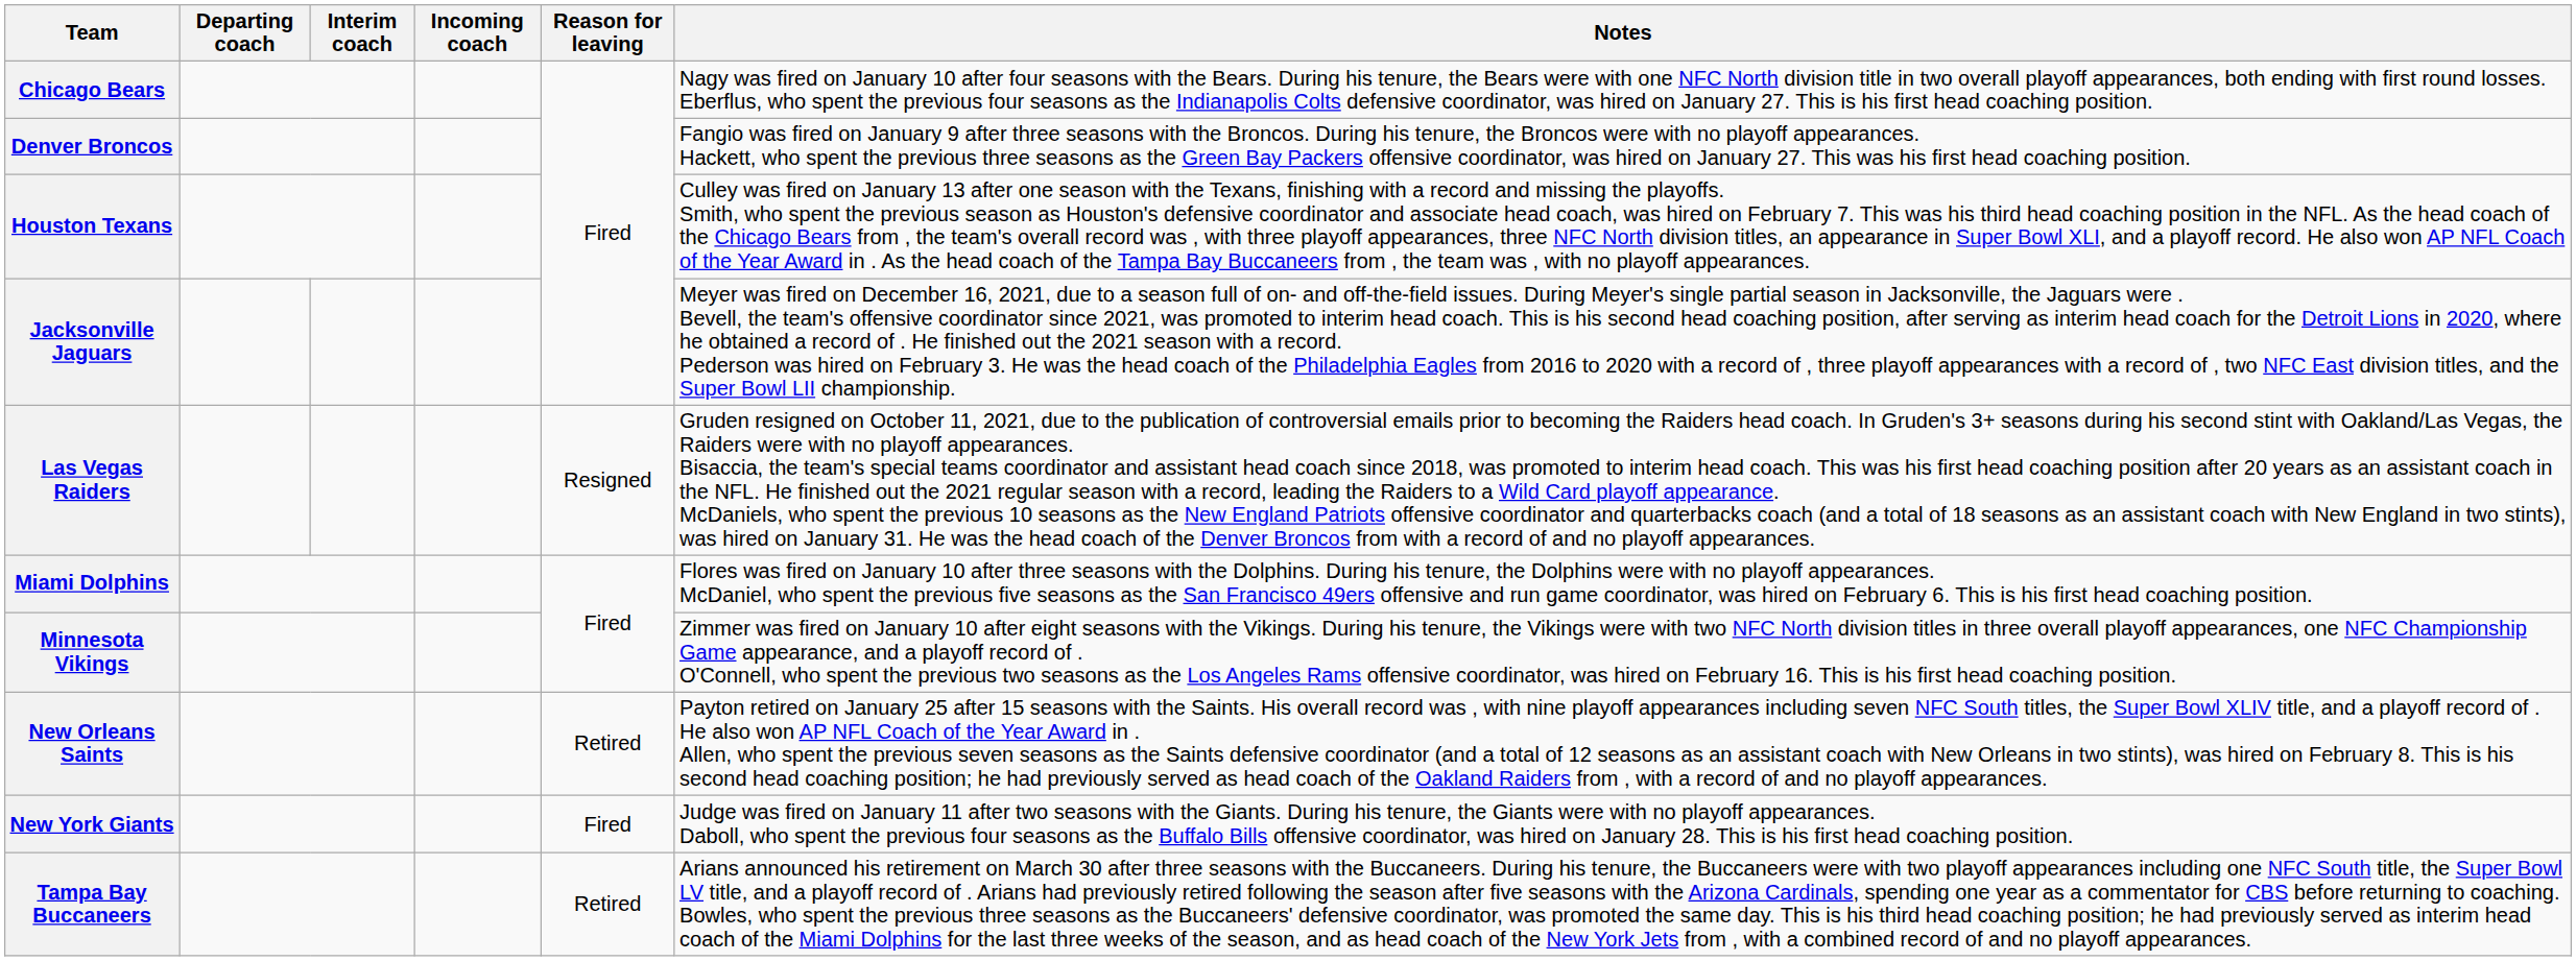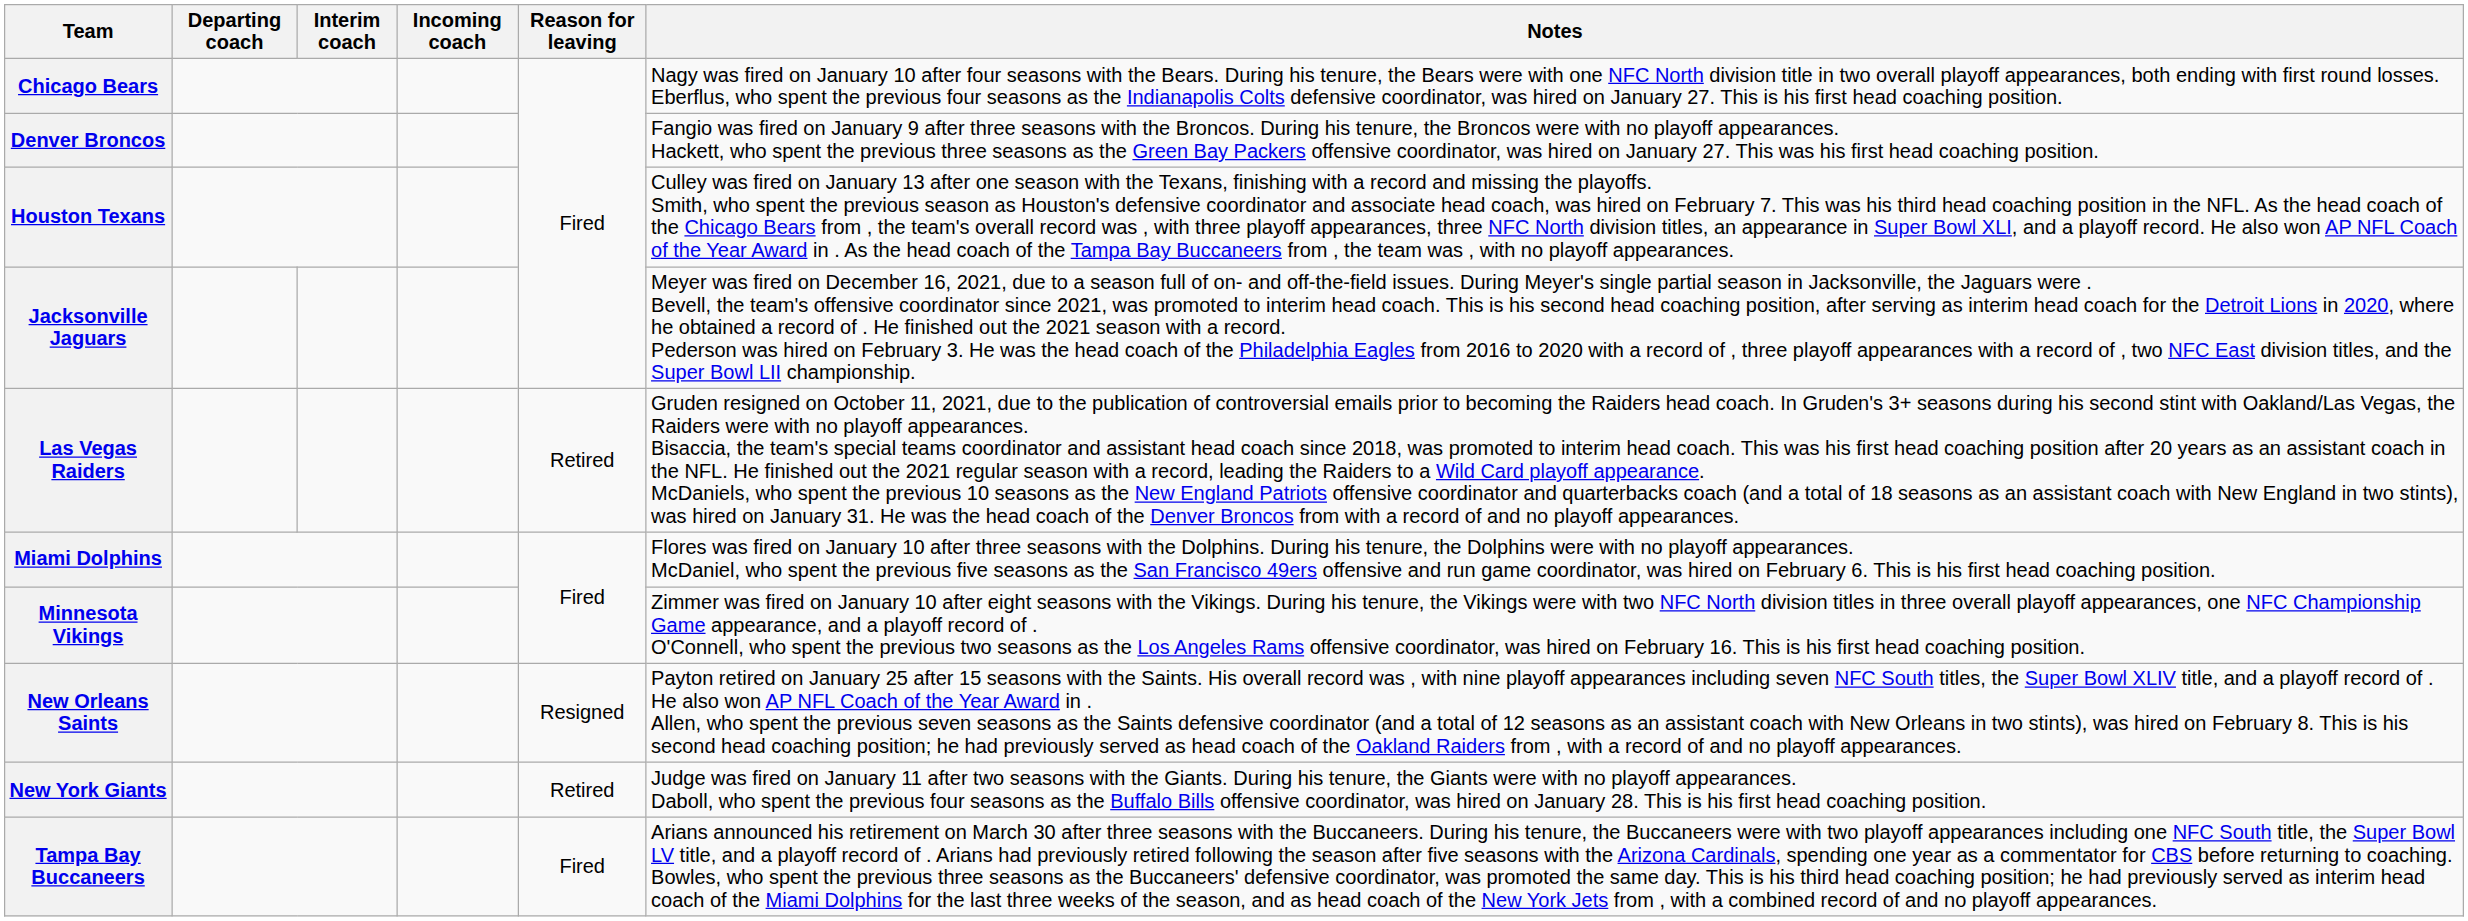 <table class="wikitable sortable plainrowheaders">
 <tr>
 <th scope="col">Team</th>
 <th scope="col">Departing coach</th>
 <th scope="col">Interim coach</th>
 <th scope="col">Incoming coach</th>
 <th scope="col" class="unsortable">Reason for leaving</th>
 <th scope="col" class="unsortable">Notes</th>
 </tr>
 <tr>
 <th scope="row" style="text-align:center;"><a href='#'>Chicago Bears</a></th>
 <td style="text-align:center;" colspan="2"></td>
 <td style="text-align:center;"></td>
 <td rowspan="4" style="text-align:center;">Fired</td>
 <td>Nagy was fired on January 10 after four seasons with the Bears. During his tenure, the Bears were  with one <a href='#'>NFC North</a> division title in two overall playoff appearances, both ending with first round losses.<br>Eberflus, who spent the previous four seasons as the <a href='#'>Indianapolis Colts</a> defensive coordinator, was hired on January 27. This is his first head coaching position.</td>
 </tr>
 <tr>
 <th scope="row" style="text-align:center;"><a href='#'>Denver Broncos</a></th>
 <td style="text-align:center;" colspan="2"></td>
 <td style="text-align:center;"></td>
 <td>Fangio was fired on January 9 after three seasons with the Broncos. During his tenure, the Broncos were  with no playoff appearances.<br>Hackett, who spent the previous three seasons as the <a href='#'>Green Bay Packers</a> offensive coordinator, was hired on January 27. This was his first head coaching position.</td>
 </tr>
 <tr>
 <th scope="row" style="text-align:center;"><a href='#'>Houston Texans</a></th>
 <td style="text-align:center;" colspan="2"></td>
 <td style="text-align:center;"></td>
 <td>Culley was fired on January 13 after one season with the Texans, finishing with a  record and missing the playoffs.<br>Smith, who spent the previous season as Houston's defensive coordinator and associate head coach, was hired on February 7. This was his third head coaching position in the NFL. As the head coach of the <a href='#'>Chicago Bears</a> from , the team's overall record was , with three playoff appearances, three <a href='#'>NFC North</a> division titles, an appearance in <a href='#'>Super Bowl XLI</a>, and a  playoff record. He also won <a href='#'>AP NFL Coach of the Year Award</a> in . As the head coach of the <a href='#'>Tampa Bay Buccaneers</a> from , the team was , with no playoff appearances.</td>
 </tr>
 <tr>
 <th scope="row" style="text-align:center;"><a href='#'>Jacksonville Jaguars</a></th>
 <td style="text-align:center;"></td>
 <td style="text-align:center;"></td>
 <td style="text-align:center;"></td>
 <td>Meyer was fired on December 16, 2021, due to a season full of on- and off-the-field issues. During Meyer's single partial season in Jacksonville, the Jaguars were .<br>Bevell, the team's offensive coordinator since 2021, was promoted to interim head coach. This is his second head coaching position, after serving as interim head coach for the <a href='#'>Detroit Lions</a> in <a href='#'>2020</a>, where he obtained a record of . He finished out the 2021 season with a  record.<br>Pederson was hired on February 3. He was the head coach of the <a href='#'>Philadelphia Eagles</a> from 2016 to 2020 with a record of , three playoff appearances with a record of , two <a href='#'>NFC East</a> division titles, and the <a href='#'>Super Bowl LII</a> championship.</td>
 </tr>
 <tr>
 <th scope="row" style="text-align:center;"><a href='#'>Las Vegas Raiders</a></th>
 <td style="text-align:center;"></td>
 <td style="text-align:center;"></td>
 <td style="text-align:center;"></td>
-<td style="text-align:center;">Resigned</td>
+<td style="text-align:center;">Retired</td>
 <td>Gruden resigned on October 11, 2021, due to the publication of controversial emails prior to becoming the Raiders head coach. In Gruden's 3+ seasons during his second stint with Oakland/Las Vegas, the Raiders were  with no playoff appearances.<br>Bisaccia, the team's special teams coordinator and assistant head coach since 2018, was promoted to interim head coach. This was his first head coaching position after 20 years as an assistant coach in the NFL. He finished out the 2021 regular season with a  record, leading the Raiders to a <a href='#'>Wild Card playoff appearance</a>.<br>McDaniels, who spent the previous 10 seasons as the <a href='#'>New England Patriots</a> offensive coordinator and quarterbacks coach (and a total of 18 seasons as an assistant coach with New England in two stints), was hired on January 31. He was the head coach of the <a href='#'>Denver Broncos</a> from  with a record of  and no playoff appearances.</td>
 </tr>
 <tr>
 <th scope="row" style="text-align:center;"><a href='#'>Miami Dolphins</a></th>
 <td style="text-align:center;" colspan="2"></td>
 <td style="text-align:center;"></td>
 <td rowspan="2" style="text-align:center;">Fired</td>
 <td>Flores was fired on January 10 after three seasons with the Dolphins. During his tenure, the Dolphins were  with no playoff appearances.<br>McDaniel, who spent the previous five seasons as the <a href='#'>San Francisco 49ers</a> offensive and run game coordinator, was hired on February 6. This is his first head coaching position.</td>
 </tr>
 <tr>
 <th scope="row" style="text-align:center;"><a href='#'>Minnesota Vikings</a></th>
 <td style="text-align:center;" colspan="2"></td>
 <td style="text-align:center;"></td>
 <td>Zimmer was fired on January 10 after eight seasons with the Vikings. During his tenure, the Vikings were  with two <a href='#'>NFC North</a> division titles in three overall playoff appearances, one <a href='#'>NFC Championship Game</a> appearance, and a playoff record of .<br>O'Connell, who spent the previous two seasons as the <a href='#'>Los Angeles Rams</a> offensive coordinator, was hired on February 16. This is his first head coaching position.</td>
 </tr>
 <tr>
 <th scope="row" style="text-align:center;"><a href='#'>New Orleans Saints</a></th>
 <td style="text-align:center;" colspan="2"></td>
 <td style="text-align:center;"></td>
-<td style="text-align:center;">Retired</td>
+<td style="text-align:center;">Resigned</td>
 <td>Payton retired on January 25 after 15 seasons with the Saints. His overall record was , with nine playoff appearances including seven <a href='#'>NFC South</a> titles, the <a href='#'>Super Bowl XLIV</a> title, and a playoff record of . He also won <a href='#'>AP NFL Coach of the Year Award</a> in .<br>Allen, who spent the previous seven seasons as the Saints defensive coordinator (and a total of 12 seasons as an assistant coach with New Orleans in two stints), was hired on February 8. This is his second head coaching position; he had previously served as head coach of the <a href='#'>Oakland Raiders</a> from , with a record of  and no playoff appearances.</td>
 </tr>
 <tr>
 <th scope="row" style="text-align:center;"><a href='#'>New York Giants</a></th>
 <td colspan="2" style="text-align:center;"></td>
 <td style="text-align:center;"></td>
-<td style="text-align:center;">Fired</td>
+<td style="text-align:center;">Retired</td>
 <td>Judge was fired on January 11 after two seasons with the Giants. During his tenure, the Giants were  with no playoff appearances.<br>Daboll, who spent the previous four seasons as the <a href='#'>Buffalo Bills</a> offensive coordinator, was hired on January 28. This is his first head coaching position.</td>
 </tr>
 <tr>
 <th scope="row" style="text-align:center;"><a href='#'>Tampa Bay Buccaneers</a></th>
 <td colspan="2" style="text-align:center;"></td>
 <td style="text-align:center;"></td>
-<td style="text-align:center;">Retired</td>
+<td style="text-align:center;">Fired</td>
 <td>Arians announced his retirement on March 30 after three seasons with the Buccaneers. During his tenure, the Buccaneers were  with two playoff appearances including one <a href='#'>NFC South</a> title, the <a href='#'>Super Bowl LV</a> title, and a playoff record of . Arians had previously retired following the  season after five seasons with the <a href='#'>Arizona Cardinals</a>, spending one year as a commentator for <a href='#'>CBS</a> before returning to coaching.<br>Bowles, who spent the previous three seasons as the Buccaneers' defensive coordinator, was promoted the same day. This is his third head coaching position; he had previously served as interim head coach of the <a href='#'>Miami Dolphins</a> for the last three weeks of the  season, and as head coach of the <a href='#'>New York Jets</a> from , with a combined record of  and no playoff appearances.</td>
 </tr>
 </table>
